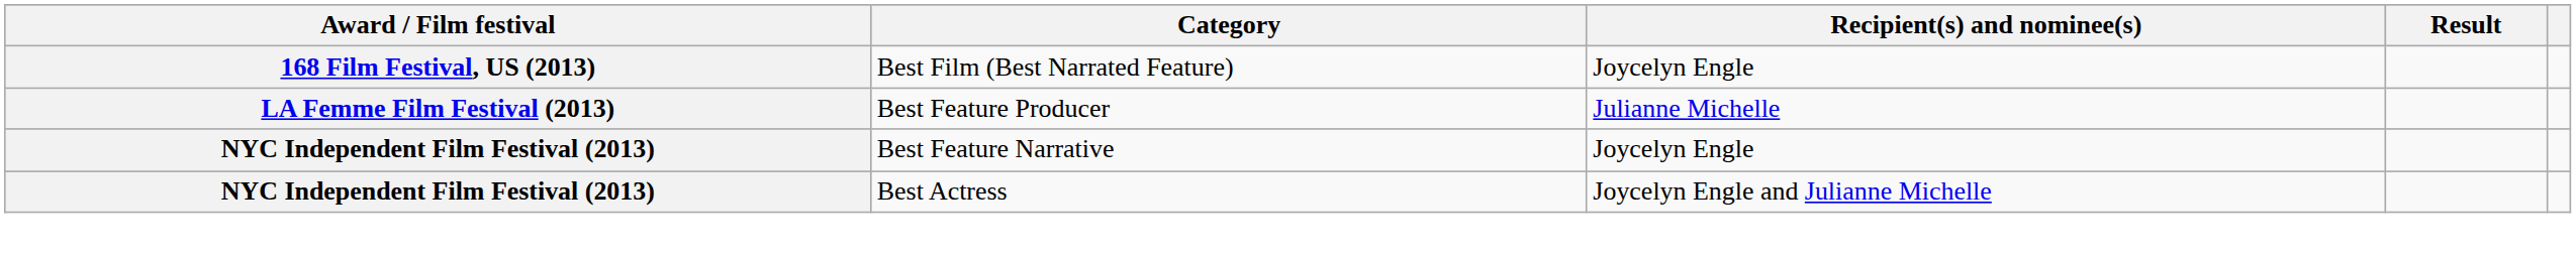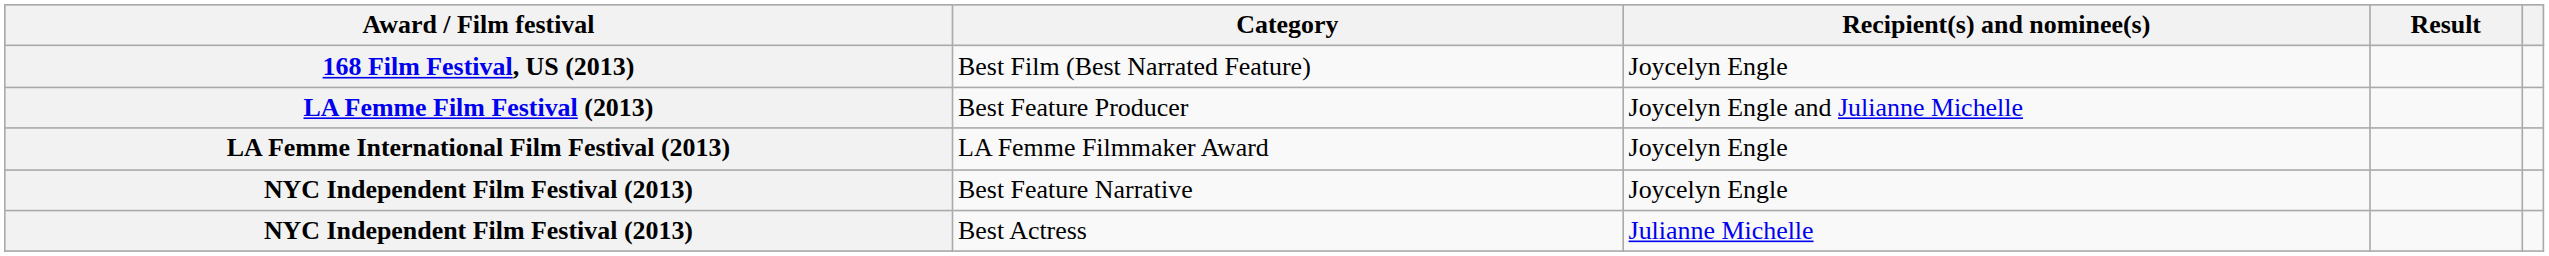 <table class="wikitable sortable" style="width:99%;">
 <tr style="background:#ccc; text-align:center;">
 <th scope="col">Award / Film festival</th>
 <th scope="col">Category</th>
 <th scope="col">Recipient(s) and nominee(s)</th>
 <th scope="col">Result</th>
 <th scope="col" class="unsortable"></th>
 </tr>
 <tr>
 <th scope=row><a href='#'>168 Film Festival</a>, US (2013)</th>
 <td>Best Film (Best Narrated Feature)</td>
 <td>Joycelyn Engle</td>
 <td></td>
 <td style="text-align:center;"></td>
 </tr>
 <tr>
 <th scope=row><a href='#'>LA Femme Film Festival</a> (2013)</th>
 <td>Best Feature Producer</td>
-<td><a href='#'>Julianne Michelle</a></td>
+<td>Joycelyn Engle and <a href='#'>Julianne Michelle</a></td>
+<td></td>
+<td style="text-align:center;"></td>
+</tr>
+<tr>
+<th scope=row>LA Femme International Film Festival (2013)</th>
+<td>LA Femme Filmmaker Award</td>
+<td>Joycelyn Engle</td>
 <td></td>
 <td style="text-align:center;"></td>
 </tr>
 <tr>
 <th scope=row>NYC Independent Film Festival (2013)</th>
 <td>Best Feature Narrative</td>
 <td>Joycelyn Engle</td>
 <td></td>
 <td style="text-align:center;"></td>
 </tr>
 <tr>
 <th scope=row>NYC Independent Film Festival (2013)</th>
 <td>Best Actress</td>
-<td>Joycelyn Engle and <a href='#'>Julianne Michelle</a></td>
+<td><a href='#'>Julianne Michelle</a></td>
 <td></td>
 <td style="text-align:center;"></td>
 </tr>
 </table>
